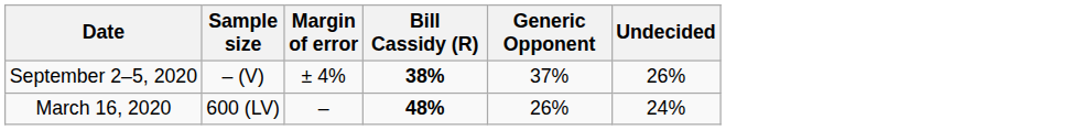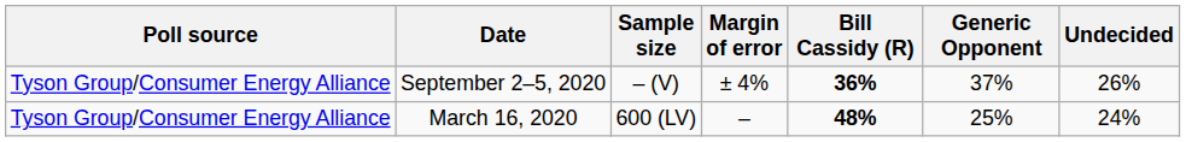 <table class="wikitable sortable" style="text-align:center;font-size:90%;line-height:17px">
 <tr>
+<th>Poll source</th>
 <th>Date</th>
 <th>Sample<br>size</th>
 <th>Margin<br>of error</th>
 <th style="width:85px;">Bill<br>Cassidy (R)</th>
 <th style="width:85px;">Generic<br>Opponent</th>
 <th>Undecided</th>
 </tr>
 <tr>
+<td style="text-align:left;"><a href='#'>Tyson Group</a>/<a href='#'>Consumer Energy Alliance</a></td>
 <td>September 2–5, 2020</td>
 <td>– (V)</td>
 <td>± 4%</td>
-<td><strong>38%</strong></td>
+<td><strong>36%</strong></td>
 <td>37%</td>
 <td>26%</td>
 </tr>
 <tr>
+<td style="text-align:left;"><a href='#'>Tyson Group</a>/<a href='#'>Consumer Energy Alliance</a></td>
 <td>March 16, 2020</td>
 <td>600 (LV)</td>
 <td>–</td>
 <td><strong>48%</strong></td>
-<td>26%</td>
+<td>25%</td>
 <td>24%</td>
 </tr>
 </table>
